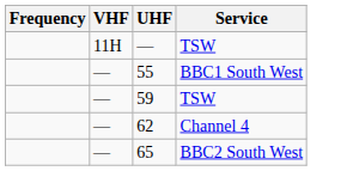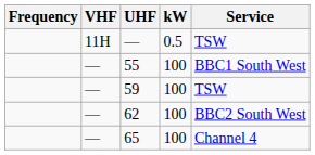 <table class="wikitable sortable">
 <tr>
 <th>Frequency</th>
 <th>VHF</th>
 <th>UHF</th>
+<th>kW</th>
 <th>Service</th>
 </tr>
 <tr>
 <td></td>
 <td>11H</td>
 <td>—</td>
+<td>0.5</td>
 <td><a href='#'>TSW</a></td>
 </tr>
 <tr>
 <td></td>
 <td>—</td>
 <td>55</td>
+<td>100</td>
 <td><a href='#'>BBC1 South West</a></td>
 </tr>
 <tr>
 <td></td>
 <td>—</td>
 <td>59</td>
+<td>100</td>
 <td><a href='#'>TSW</a></td>
 </tr>
 <tr>
 <td></td>
 <td>—</td>
 <td>62</td>
-<td><a href='#'>Channel 4</a></td>
+<td>100</td>
+<td><a href='#'>BBC2 South West</a></td>
 </tr>
 <tr>
 <td></td>
 <td>—</td>
 <td>65</td>
-<td><a href='#'>BBC2 South West</a></td>
+<td>100</td>
+<td><a href='#'>Channel 4</a></td>
 </tr>
 </table>
